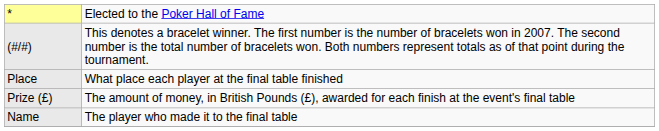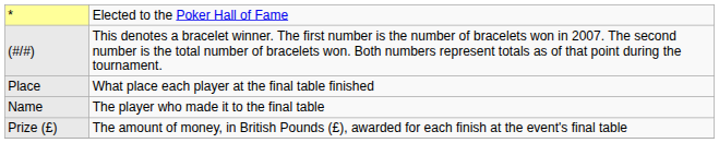 <table class="wikitable">
 <tr>
 <td style="background-color:#FFFF99; width:6em">*</td>
 <td>Elected to the <a href='#'>Poker Hall of Fame</a></td>
 </tr>
 <tr>
 <td bgcolor="#E9E9E9">(#/#)</td>
 <td>This denotes a bracelet winner. The first number is the number of bracelets won in 2007. The second number is the total number of bracelets won. Both numbers represent totals as of that point during the tournament.</td>
 </tr>
 <tr>
 <td bgcolor="#E9E9E9">Place</td>
 <td>What place each player at the final table finished</td>
 </tr>
 <tr>
+<td bgcolor="#E9E9E9">Name</td>
+<td>The player who made it to the final table</td>
+</tr>
+<tr>
 <td bgcolor="#E9E9E9">Prize (£)</td>
 <td>The amount of money, in British Pounds (£), awarded for each finish at the event's final table</td>
 </tr>
 <tr>
-<td bgcolor="#E9E9E9">Name</td>
-<td>The player who made it to the final table</td>
-</tr>
-<tr>
 </tr>
 </table>
